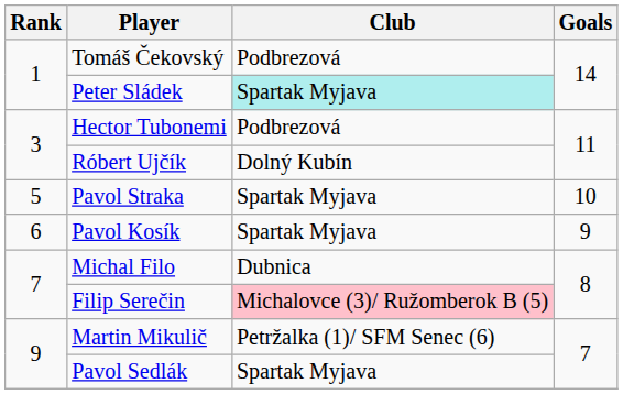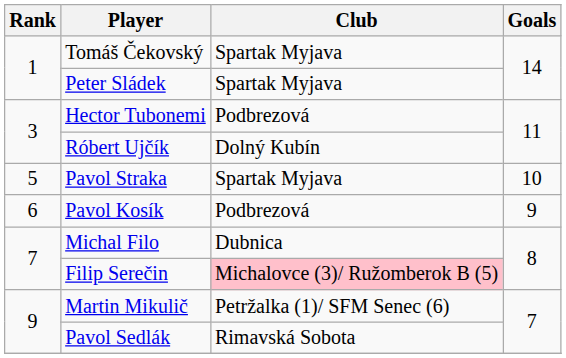 <table class="wikitable" style="text-align:center">
 <tr>
 <th>Rank</th>
 <th>Player</th>
 <th>Club</th>
 <th>Goals</th>
 </tr>
 <tr>
 <td rowspan="2">1</td>
 <td align="left"> Tomáš Čekovský</td>
-<td align="left">Podbrezová</td>
+<td align="left">Spartak Myjava</td>
 <td rowspan="2">14</td>
 </tr>
 <tr>
 <td align="left"> <a href='#'>Peter Sládek</a></td>
-<td align="left" style="background: paleturquoise;">Spartak Myjava</td>
+<td align="left">Spartak Myjava</td>
 </tr>
 <tr>
 <td rowspan="2">3</td>
 <td align="left"> <a href='#'>Hector Tubonemi</a></td>
 <td align="left">Podbrezová</td>
 <td rowspan="2">11</td>
 </tr>
 <tr>
 <td align="left"> <a href='#'>Róbert Ujčík</a></td>
 <td align="left">Dolný Kubín</td>
 </tr>
 <tr>
 <td rowspan="1">5</td>
 <td align="left"> <a href='#'>Pavol Straka</a></td>
 <td align="left">Spartak Myjava</td>
 <td>10</td>
 </tr>
 <tr>
 <td rowspan="1">6</td>
 <td align="left"> <a href='#'>Pavol Kosík</a></td>
-<td align="left">Spartak Myjava</td>
+<td align="left">Podbrezová</td>
 <td>9</td>
 </tr>
 <tr>
 <td rowspan="2">7</td>
 <td align="left"> <a href='#'>Michal Filo</a></td>
 <td align="left">Dubnica</td>
 <td rowspan="2">8</td>
 </tr>
 <tr>
 <td align="left"> <a href='#'>Filip Serečin</a></td>
 <td align="left" style="background: pink;">Michalovce (3)/ Ružomberok B (5)</td>
 </tr>
 <tr>
 <td rowspan="2">9</td>
 <td align="left"> <a href='#'>Martin Mikulič</a></td>
 <td align="left">Petržalka (1)/ SFM Senec (6)</td>
 <td rowspan="2">7</td>
 </tr>
 <tr>
 <td align="left"> <a href='#'>Pavol Sedlák</a></td>
-<td align="left">Spartak Myjava</td>
+<td align="left">Rimavská Sobota</td>
 </tr>
 <tr>
 </tr>
 </table>
